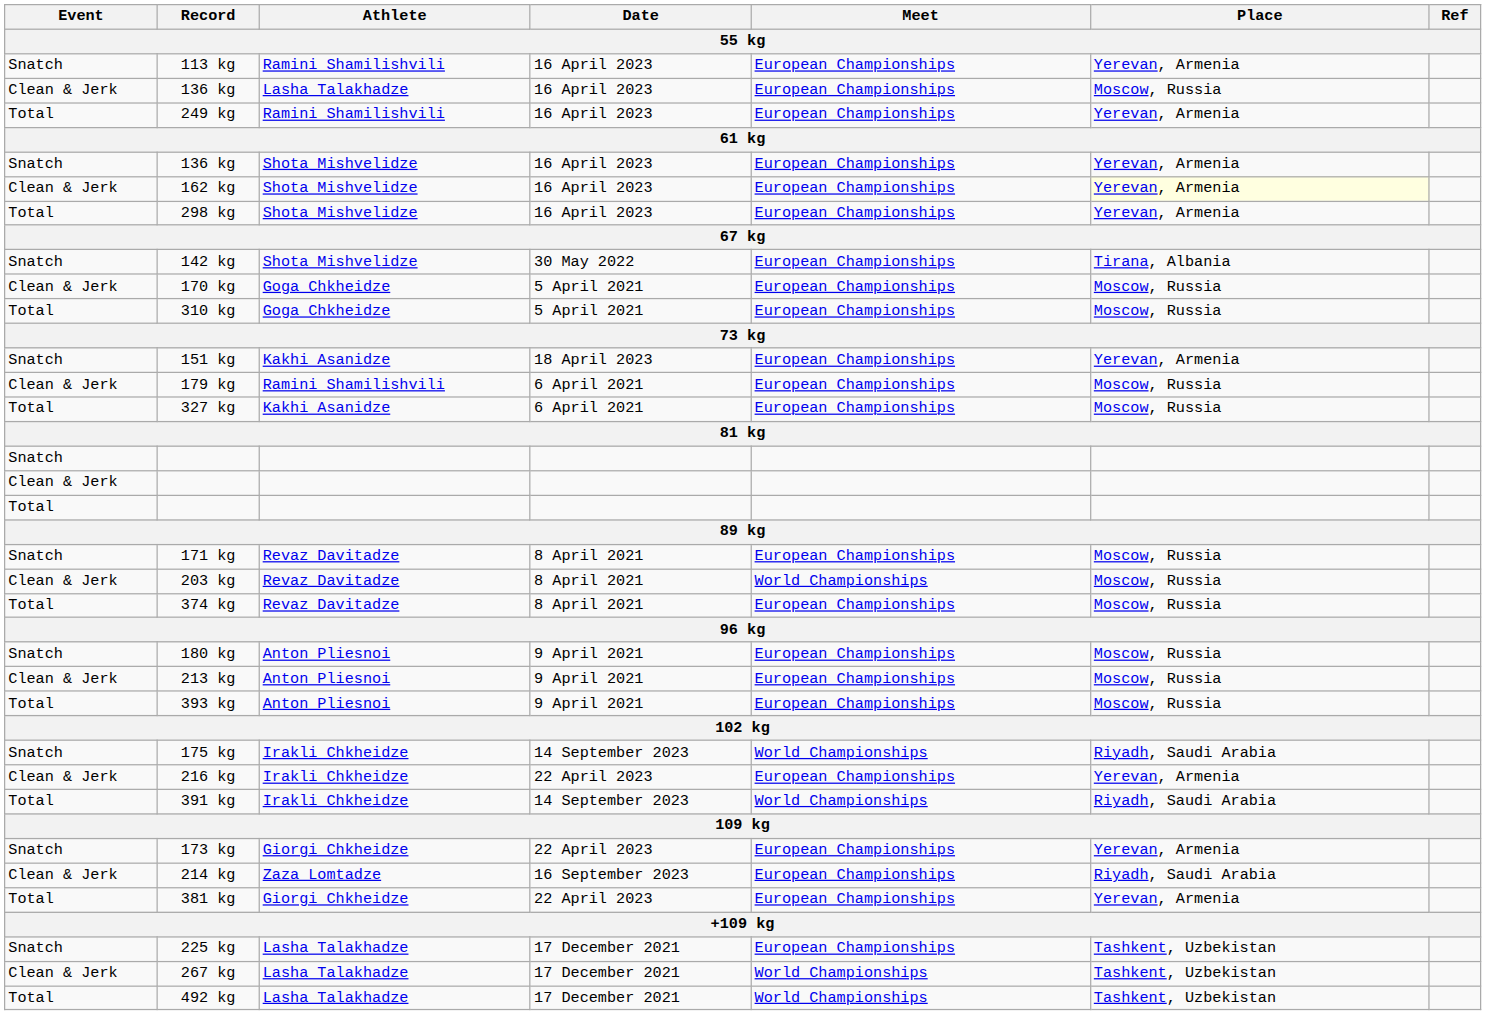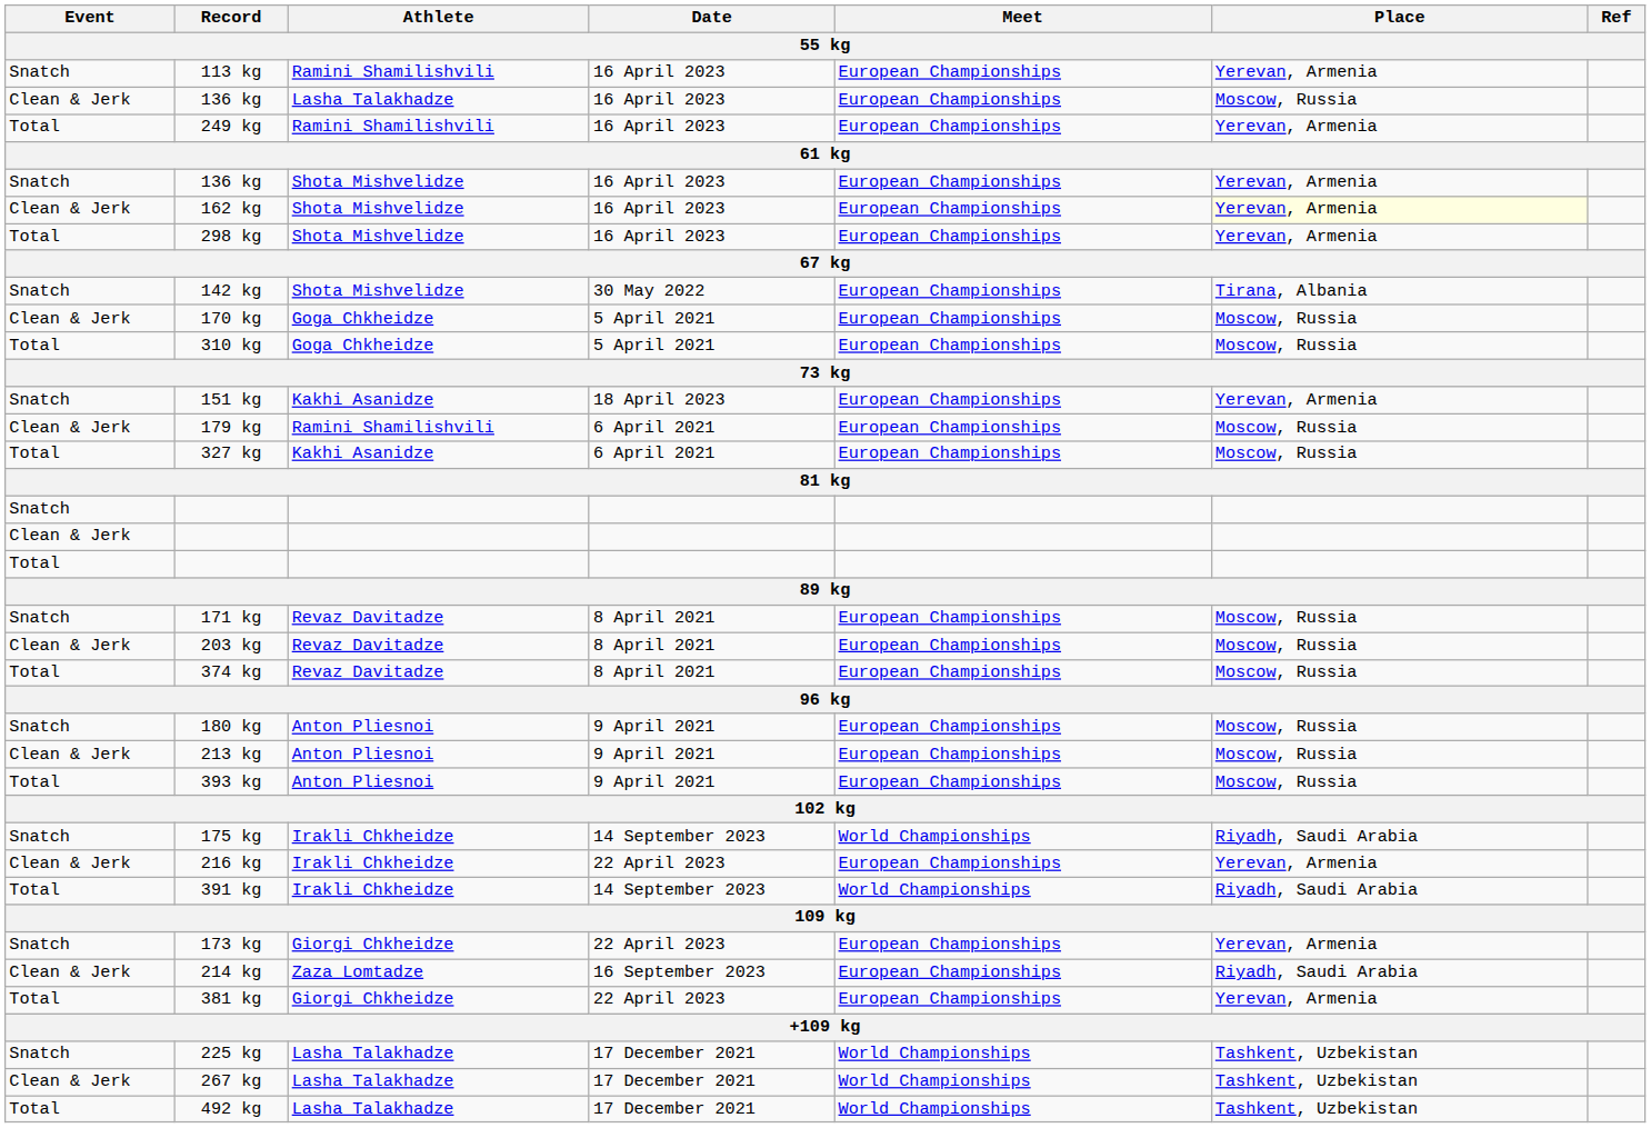 <table class="wikitable" style="font-size:95%; width: 95%;">
 <tr>
 <th width=9%>Event</th>
 <th width=6%>Record</th>
 <th width=16%>Athlete</th>
 <th width=13%>Date</th>
 <th width=20%>Meet</th>
 <th width=20%>Place</th>
 <th width=3%>Ref</th>
 </tr>
 <tr bgcolor="#DDDDDD">
 <th colspan="7">55 kg</th>
 </tr>
 <tr>
 <td>Snatch</td>
 <td align="center">113 kg</td>
 <td><a href='#'>Ramini Shamilishvili</a></td>
 <td>16 April 2023</td>
 <td><a href='#'>European Championships</a></td>
 <td><a href='#'>Yerevan</a>, Armenia</td>
 <td></td>
 </tr>
 <tr>
 <td>Clean & Jerk</td>
 <td align="center">136 kg</td>
 <td><a href='#'>Lasha Talakhadze</a></td>
 <td>16 April 2023</td>
 <td><a href='#'>European Championships</a></td>
 <td><a href='#'>Moscow</a>, Russia</td>
 <td></td>
 </tr>
 <tr>
 <td>Total</td>
 <td align="center">249 kg</td>
 <td><a href='#'>Ramini Shamilishvili</a></td>
 <td>16 April 2023</td>
 <td><a href='#'>European Championships</a></td>
 <td><a href='#'>Yerevan</a>, Armenia</td>
 <td></td>
 </tr>
 <tr bgcolor="#DDDDDD">
 <th colspan="7">61 kg</th>
 </tr>
 <tr>
 <td>Snatch</td>
 <td align="center">136 kg</td>
 <td><a href='#'>Shota Mishvelidze</a></td>
 <td>16 April 2023</td>
 <td><a href='#'>European Championships</a></td>
 <td><a href='#'>Yerevan</a>, Armenia</td>
 <td></td>
 </tr>
 <tr>
 <td>Clean & Jerk</td>
 <td align="center">162 kg</td>
 <td><a href='#'>Shota Mishvelidze</a></td>
 <td>16 April 2023</td>
 <td><a href='#'>European Championships</a></td>
 <td style="background: lightyellow;"><a href='#'>Yerevan</a>, Armenia</td>
 <td></td>
 </tr>
 <tr>
 <td>Total</td>
 <td align="center">298 kg</td>
 <td><a href='#'>Shota Mishvelidze</a></td>
 <td>16 April 2023</td>
 <td><a href='#'>European Championships</a></td>
 <td><a href='#'>Yerevan</a>, Armenia</td>
 <td></td>
 </tr>
 <tr bgcolor="#DDDDDD">
 <th colspan="7">67 kg</th>
 </tr>
 <tr>
 <td>Snatch</td>
 <td align="center">142 kg</td>
 <td><a href='#'>Shota Mishvelidze</a></td>
 <td>30 May 2022</td>
 <td><a href='#'>European Championships</a></td>
 <td><a href='#'>Tirana</a>, Albania</td>
 <td></td>
 </tr>
 <tr>
 <td>Clean & Jerk</td>
 <td align="center">170 kg</td>
 <td><a href='#'>Goga Chkheidze</a></td>
 <td>5 April 2021</td>
 <td><a href='#'>European Championships</a></td>
 <td><a href='#'>Moscow</a>, Russia</td>
 <td></td>
 </tr>
 <tr>
 <td>Total</td>
 <td align="center">310 kg</td>
 <td><a href='#'>Goga Chkheidze</a></td>
 <td>5 April 2021</td>
 <td><a href='#'>European Championships</a></td>
 <td><a href='#'>Moscow</a>, Russia</td>
 <td></td>
 </tr>
 <tr bgcolor="#DDDDDD">
 <th colspan="7">73 kg</th>
 </tr>
 <tr>
 <td>Snatch</td>
 <td align="center">151 kg</td>
 <td><a href='#'>Kakhi Asanidze</a></td>
 <td>18 April 2023</td>
 <td><a href='#'>European Championships</a></td>
 <td><a href='#'>Yerevan</a>, Armenia</td>
 <td></td>
 </tr>
 <tr>
 <td>Clean & Jerk</td>
 <td align="center">179 kg</td>
 <td><a href='#'>Ramini Shamilishvili</a></td>
 <td>6 April 2021</td>
 <td><a href='#'>European Championships</a></td>
 <td><a href='#'>Moscow</a>, Russia</td>
 <td></td>
 </tr>
 <tr>
 <td>Total</td>
 <td align="center">327 kg</td>
 <td><a href='#'>Kakhi Asanidze</a></td>
 <td>6 April 2021</td>
 <td><a href='#'>European Championships</a></td>
 <td><a href='#'>Moscow</a>, Russia</td>
 <td></td>
 </tr>
 <tr bgcolor="#DDDDDD">
 <th colspan="7">81 kg</th>
 </tr>
 <tr>
 <td>Snatch</td>
 <td align="center"></td>
 <td></td>
 <td></td>
 <td></td>
 <td></td>
 <td></td>
 </tr>
 <tr>
 <td>Clean & Jerk</td>
 <td align="center"></td>
 <td></td>
 <td></td>
 <td></td>
 <td></td>
 <td></td>
 </tr>
 <tr>
 <td>Total</td>
 <td align="center"></td>
 <td></td>
 <td></td>
 <td></td>
 <td></td>
 <td></td>
 </tr>
 <tr bgcolor="#DDDDDD">
 <th colspan="7">89 kg</th>
 </tr>
 <tr>
 <td>Snatch</td>
 <td align="center">171 kg</td>
 <td><a href='#'>Revaz Davitadze</a></td>
 <td>8 April 2021</td>
 <td><a href='#'>European Championships</a></td>
 <td><a href='#'>Moscow</a>, Russia</td>
 <td></td>
 </tr>
 <tr>
 <td>Clean & Jerk</td>
 <td align="center">203 kg</td>
 <td><a href='#'>Revaz Davitadze</a></td>
 <td>8 April 2021</td>
-<td><a href='#'>World Championships</a></td>
+<td><a href='#'>European Championships</a></td>
 <td><a href='#'>Moscow</a>, Russia</td>
 <td></td>
 </tr>
 <tr>
 <td>Total</td>
 <td align="center">374 kg</td>
 <td><a href='#'>Revaz Davitadze</a></td>
 <td>8 April 2021</td>
 <td><a href='#'>European Championships</a></td>
 <td><a href='#'>Moscow</a>, Russia</td>
 <td></td>
 </tr>
 <tr bgcolor="#DDDDDD">
 <th colspan="7">96 kg</th>
 </tr>
 <tr>
 <td>Snatch</td>
 <td align="center">180 kg</td>
 <td><a href='#'>Anton Pliesnoi</a></td>
 <td>9 April 2021</td>
 <td><a href='#'>European Championships</a></td>
 <td><a href='#'>Moscow</a>, Russia</td>
 <td></td>
 </tr>
 <tr>
 <td>Clean & Jerk</td>
 <td align="center">213 kg</td>
 <td><a href='#'>Anton Pliesnoi</a></td>
 <td>9 April 2021</td>
 <td><a href='#'>European Championships</a></td>
 <td><a href='#'>Moscow</a>, Russia</td>
 <td></td>
 </tr>
 <tr>
 <td>Total</td>
 <td align="center">393 kg</td>
 <td><a href='#'>Anton Pliesnoi</a></td>
 <td>9 April 2021</td>
 <td><a href='#'>European Championships</a></td>
 <td><a href='#'>Moscow</a>, Russia</td>
 <td></td>
 </tr>
 <tr bgcolor="#DDDDDD">
 <th colspan="7">102 kg</th>
 </tr>
 <tr>
 <td>Snatch</td>
 <td align="center">175 kg</td>
 <td><a href='#'>Irakli Chkheidze</a></td>
 <td>14 September 2023</td>
 <td><a href='#'>World Championships</a></td>
 <td><a href='#'>Riyadh</a>, Saudi Arabia</td>
 <td></td>
 </tr>
 <tr>
 <td>Clean & Jerk</td>
 <td align="center">216 kg</td>
 <td><a href='#'>Irakli Chkheidze</a></td>
 <td>22 April 2023</td>
 <td><a href='#'>European Championships</a></td>
 <td><a href='#'>Yerevan</a>, Armenia</td>
 <td></td>
 </tr>
 <tr>
 <td>Total</td>
 <td align="center">391 kg</td>
 <td><a href='#'>Irakli Chkheidze</a></td>
 <td>14 September 2023</td>
 <td><a href='#'>World Championships</a></td>
 <td><a href='#'>Riyadh</a>, Saudi Arabia</td>
 <td></td>
 </tr>
 <tr bgcolor="#DDDDDD">
 <th colspan="7">109 kg</th>
 </tr>
 <tr>
 <td>Snatch</td>
 <td align="center">173 kg</td>
 <td><a href='#'>Giorgi Chkheidze</a></td>
 <td>22 April 2023</td>
 <td><a href='#'>European Championships</a></td>
 <td><a href='#'>Yerevan</a>, Armenia</td>
 <td></td>
 </tr>
 <tr>
 <td>Clean & Jerk</td>
 <td align="center">214 kg</td>
 <td><a href='#'>Zaza Lomtadze</a></td>
 <td>16 September 2023</td>
 <td><a href='#'>European Championships</a></td>
 <td><a href='#'>Riyadh</a>, Saudi Arabia</td>
 <td></td>
 </tr>
 <tr>
 <td>Total</td>
 <td align="center">381 kg</td>
 <td><a href='#'>Giorgi Chkheidze</a></td>
 <td>22 April 2023</td>
 <td><a href='#'>European Championships</a></td>
 <td><a href='#'>Yerevan</a>, Armenia</td>
 <td></td>
 </tr>
 <tr bgcolor="#DDDDDD">
 <th colspan="7">+109 kg</th>
 </tr>
 <tr>
 <td>Snatch</td>
 <td align="center">225 kg</td>
 <td><a href='#'>Lasha Talakhadze</a></td>
 <td>17 December 2021</td>
-<td><a href='#'>European Championships</a></td>
+<td><a href='#'>World Championships</a></td>
 <td><a href='#'>Tashkent</a>, Uzbekistan</td>
 <td></td>
 </tr>
 <tr>
 <td>Clean & Jerk</td>
 <td align="center">267 kg</td>
 <td><a href='#'>Lasha Talakhadze</a></td>
 <td>17 December 2021</td>
 <td><a href='#'>World Championships</a></td>
 <td><a href='#'>Tashkent</a>, Uzbekistan</td>
 <td></td>
 </tr>
 <tr>
 <td>Total</td>
 <td align="center">492 kg</td>
 <td><a href='#'>Lasha Talakhadze</a></td>
 <td>17 December 2021</td>
 <td><a href='#'>World Championships</a></td>
 <td><a href='#'>Tashkent</a>, Uzbekistan</td>
 <td></td>
 </tr>
 </table>
